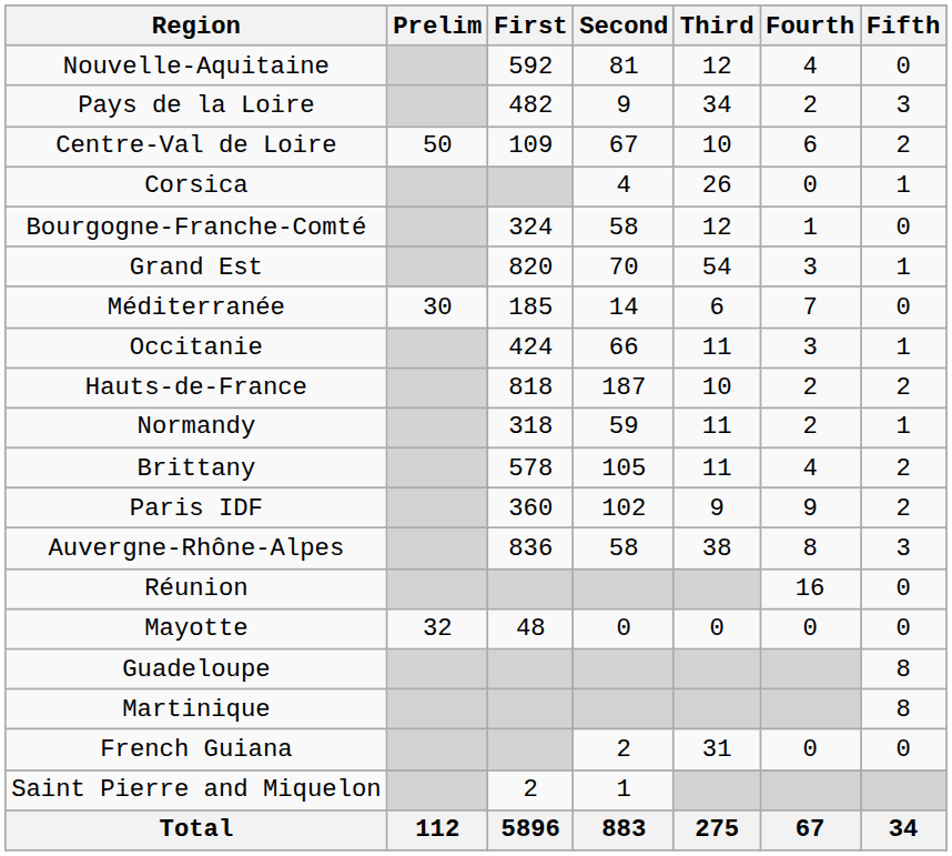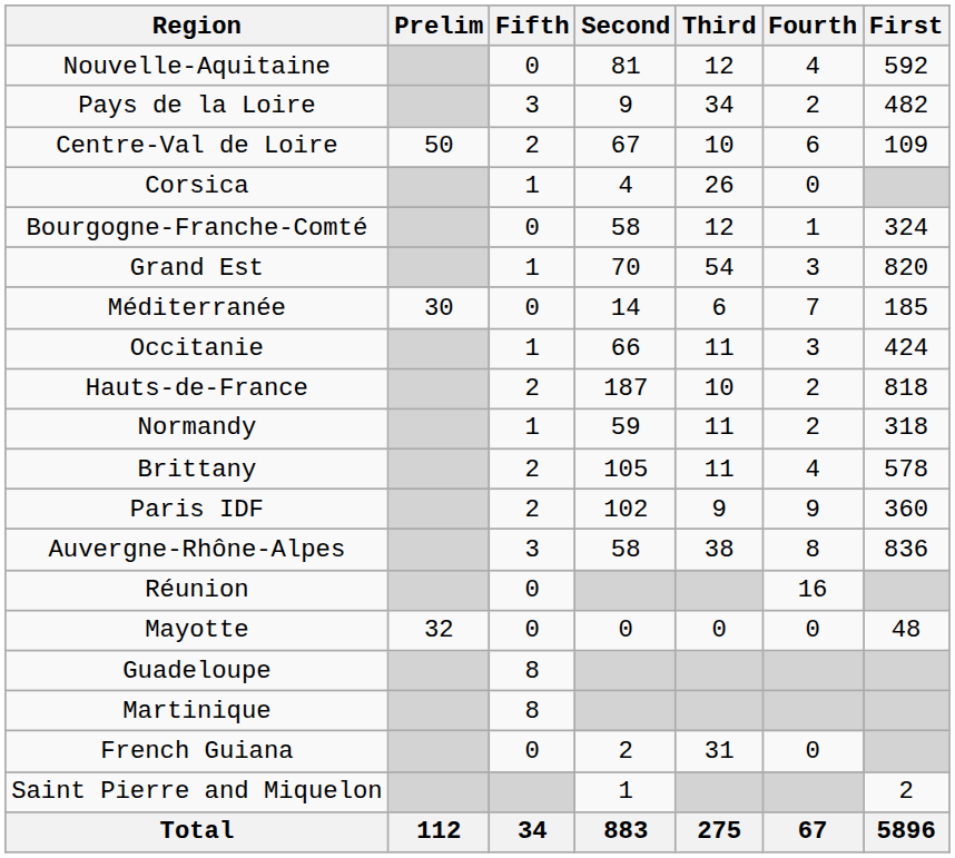 <table class="wikitable collapsible" style="text-align: center">
 <tr>
 <th>Region</th>
 <th>Prelim</th>
-<th>First</th>
+<th>Fifth</th>
 <th>Second</th>
 <th>Third</th>
 <th>Fourth</th>
-<th>Fifth</th>
+<th>First</th>
 </tr>
 <tr>
 <td>Nouvelle-Aquitaine</td>
 <td bgcolor=lightgrey> </td>
-<td>592</td>
+<td>0</td>
 <td>81</td>
 <td>12</td>
 <td>4</td>
-<td>0</td>
+<td>592</td>
 </tr>
 <tr>
 <td>Pays de la Loire</td>
 <td bgcolor=lightgrey> </td>
-<td>482</td>
+<td>3</td>
 <td>9</td>
 <td>34</td>
 <td>2</td>
-<td>3</td>
+<td>482</td>
 </tr>
 <tr>
 <td>Centre-Val de Loire</td>
 <td>50</td>
-<td>109</td>
+<td>2</td>
 <td>67</td>
 <td>10</td>
 <td>6</td>
-<td>2</td>
+<td>109</td>
 </tr>
 <tr>
 <td>Corsica</td>
 <td bgcolor=lightgrey> </td>
-<td bgcolor=lightgrey> </td>
+<td>1</td>
 <td>4</td>
 <td>26</td>
 <td>0</td>
-<td>1</td>
+<td bgcolor=lightgrey> </td>
 </tr>
 <tr>
 <td>Bourgogne-Franche-Comté</td>
 <td bgcolor=lightgrey> </td>
-<td>324</td>
+<td>0</td>
 <td>58</td>
 <td>12</td>
 <td>1</td>
-<td>0</td>
+<td>324</td>
 </tr>
 <tr>
 <td>Grand Est</td>
 <td bgcolor=lightgrey> </td>
-<td>820</td>
+<td>1</td>
 <td>70</td>
 <td>54</td>
 <td>3</td>
-<td>1</td>
+<td>820</td>
 </tr>
 <tr>
 <td>Méditerranée</td>
 <td>30</td>
-<td>185</td>
+<td>0</td>
 <td>14</td>
 <td>6</td>
 <td>7</td>
-<td>0</td>
+<td>185</td>
 </tr>
 <tr>
 <td>Occitanie</td>
 <td bgcolor=lightgrey> </td>
-<td>424</td>
+<td>1</td>
 <td>66</td>
 <td>11</td>
 <td>3</td>
-<td>1</td>
+<td>424</td>
 </tr>
 <tr>
 <td>Hauts-de-France</td>
 <td bgcolor=lightgrey> </td>
-<td>818</td>
+<td>2</td>
 <td>187</td>
 <td>10</td>
 <td>2</td>
-<td>2</td>
+<td>818</td>
 </tr>
 <tr>
 <td>Normandy</td>
 <td bgcolor=lightgrey> </td>
-<td>318</td>
+<td>1</td>
 <td>59</td>
 <td>11</td>
 <td>2</td>
-<td>1</td>
+<td>318</td>
 </tr>
 <tr>
 <td>Brittany</td>
 <td bgcolor=lightgrey> </td>
-<td>578</td>
+<td>2</td>
 <td>105</td>
 <td>11</td>
 <td>4</td>
-<td>2</td>
+<td>578</td>
 </tr>
 <tr>
 <td>Paris IDF</td>
 <td bgcolor=lightgrey> </td>
-<td>360</td>
+<td>2</td>
 <td>102</td>
 <td>9</td>
 <td>9</td>
-<td>2</td>
+<td>360</td>
 </tr>
 <tr>
 <td>Auvergne-Rhône-Alpes</td>
 <td bgcolor=lightgrey> </td>
-<td>836</td>
+<td>3</td>
 <td>58</td>
 <td>38</td>
 <td>8</td>
-<td>3</td>
+<td>836</td>
 </tr>
 <tr>
 <td>Réunion</td>
 <td bgcolor=lightgrey> </td>
-<td bgcolor=lightgrey> </td>
+<td>0</td>
 <td bgcolor=lightgrey> </td>
 <td bgcolor=lightgrey> </td>
 <td>16</td>
-<td>0</td>
+<td bgcolor=lightgrey> </td>
 </tr>
 <tr>
 <td>Mayotte</td>
 <td>32</td>
-<td>48</td>
 <td>0</td>
 <td>0</td>
 <td>0</td>
 <td>0</td>
+<td>48</td>
 </tr>
 <tr>
 <td>Guadeloupe</td>
 <td bgcolor=lightgrey> </td>
+<td>8</td>
 <td bgcolor=lightgrey> </td>
-<td bgcolor=lightgrey> </td>
-<td bgcolor=lightgrey> </td>
-<td bgcolor=lightgrey> </td>
-<td>8</td>
-</tr>
-<tr>
-<td>Martinique</td>
-<td bgcolor=lightgrey> </td>
-<td bgcolor=lightgrey> </td>
-<td bgcolor=lightgrey> </td>
-<td bgcolor=lightgrey> </td>
-<td bgcolor=lightgrey> </td>
-<td>8</td>
-</tr>
-<tr>
-<td>French Guiana</td>
-<td bgcolor=lightgrey> </td>
-<td bgcolor=lightgrey> </td>
-<td>2</td>
-<td>31</td>
-<td>0</td>
-<td>0</td>
-</tr>
-<tr>
-<td>Saint Pierre and Miquelon</td>
-<td bgcolor=lightgrey> </td>
-<td>2</td>
-<td>1</td>
 <td bgcolor=lightgrey> </td>
 <td bgcolor=lightgrey> </td>
 <td bgcolor=lightgrey> </td>
 </tr>
 <tr>
+<td>Martinique</td>
+<td bgcolor=lightgrey> </td>
+<td>8</td>
+<td bgcolor=lightgrey> </td>
+<td bgcolor=lightgrey> </td>
+<td bgcolor=lightgrey> </td>
+<td bgcolor=lightgrey> </td>
+</tr>
+<tr>
+<td>French Guiana</td>
+<td bgcolor=lightgrey> </td>
+<td>0</td>
+<td>2</td>
+<td>31</td>
+<td>0</td>
+<td bgcolor=lightgrey> </td>
+</tr>
+<tr>
+<td>Saint Pierre and Miquelon</td>
+<td bgcolor=lightgrey> </td>
+<td bgcolor=lightgrey> </td>
+<td>1</td>
+<td bgcolor=lightgrey> </td>
+<td bgcolor=lightgrey> </td>
+<td>2</td>
+</tr>
+<tr>
 <th>Total</th>
 <th>112</th>
-<th>5896</th>
+<th>34</th>
 <th>883</th>
 <th>275</th>
 <th>67</th>
-<th>34</th>
+<th>5896</th>
 </tr>
 </table>
